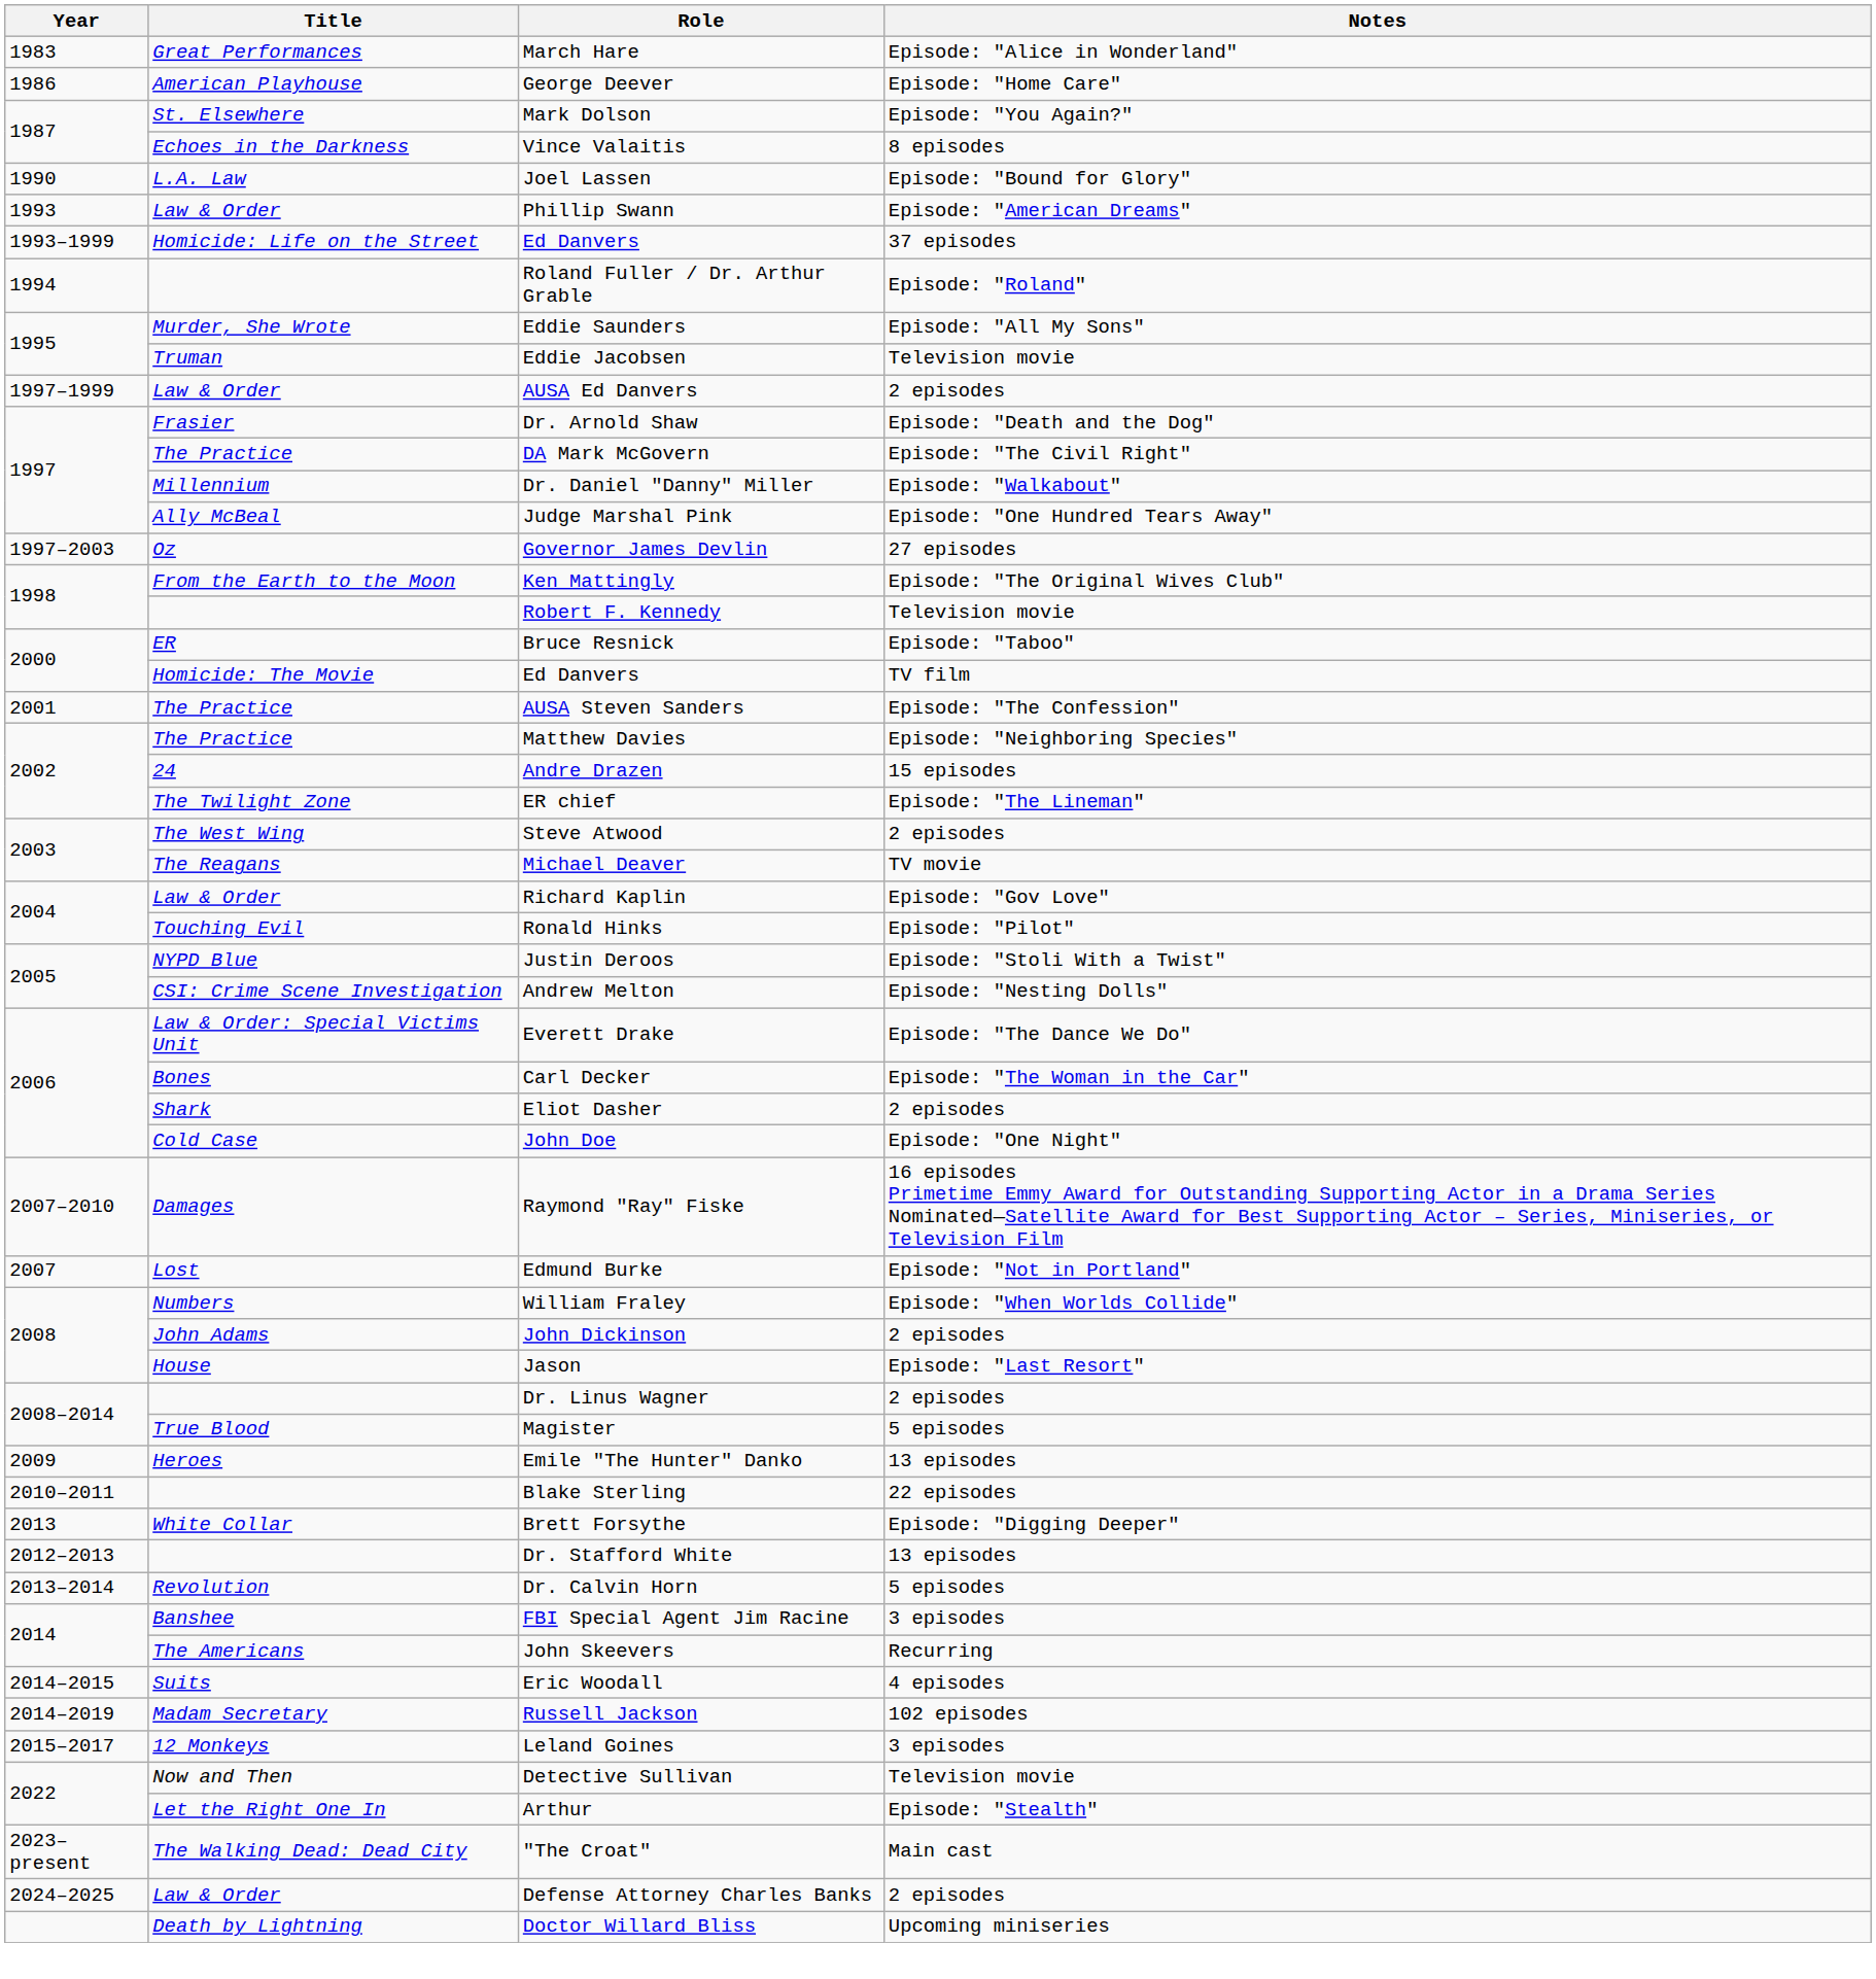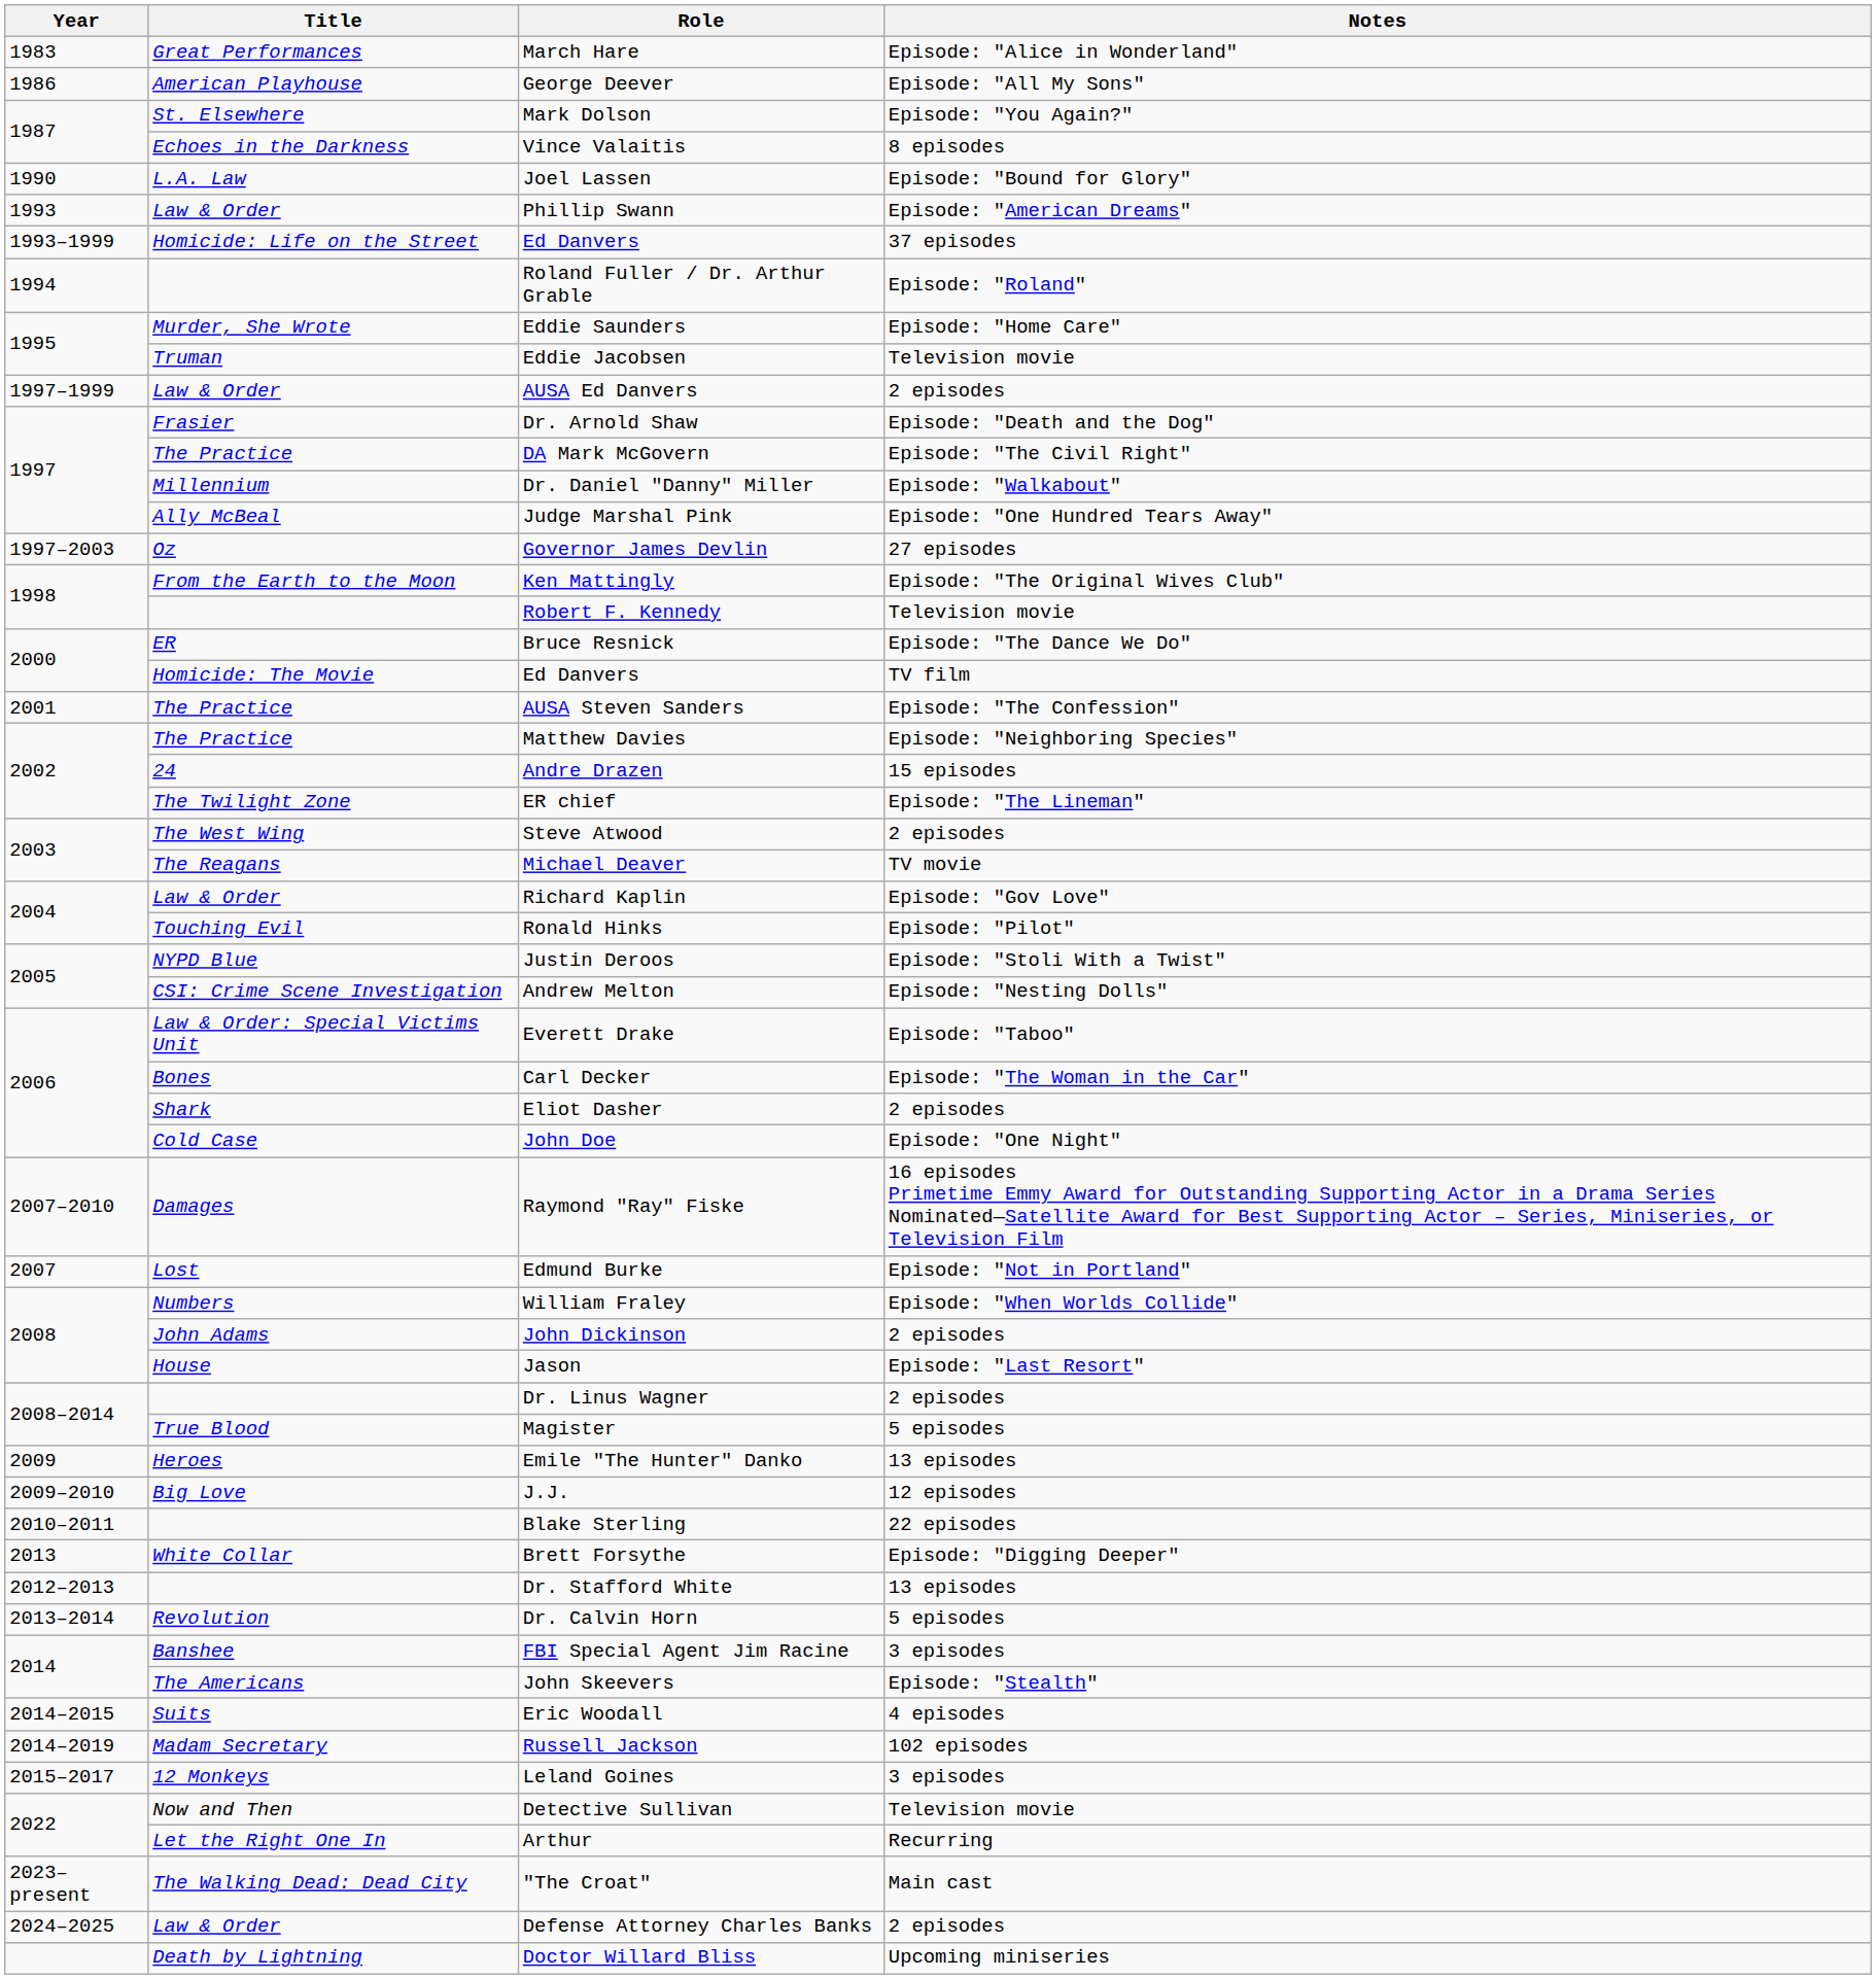 <table class="wikitable sortable">
 <tr>
 <th>Year</th>
 <th>Title</th>
 <th>Role</th>
 <th>Notes</th>
 </tr>
 <tr>
 <td>1983</td>
 <td><em><a href='#'>Great Performances</a></em></td>
 <td>March Hare</td>
 <td>Episode: "Alice in Wonderland"</td>
 </tr>
 <tr>
 <td>1986</td>
 <td><em><a href='#'>American Playhouse</a></em></td>
 <td>George Deever</td>
-<td>Episode: "Home Care"</td>
+<td>Episode: "All My Sons"</td>
 </tr>
 <tr>
 <td rowspan=2>1987</td>
 <td><em><a href='#'>St. Elsewhere</a></em></td>
 <td>Mark Dolson</td>
 <td>Episode: "You Again?"</td>
 </tr>
 <tr>
 <td><em><a href='#'>Echoes in the Darkness</a></em></td>
 <td>Vince Valaitis</td>
 <td>8 episodes</td>
 </tr>
 <tr>
 <td>1990</td>
 <td><em><a href='#'>L.A. Law</a></em></td>
 <td>Joel Lassen</td>
 <td>Episode: "Bound for Glory"</td>
 </tr>
 <tr>
 <td>1993</td>
 <td><em><a href='#'>Law & Order</a></em></td>
 <td>Phillip Swann</td>
 <td>Episode: "<a href='#'>American Dreams</a>"</td>
 </tr>
 <tr>
 <td>1993–1999</td>
 <td><em><a href='#'>Homicide: Life on the Street</a></em></td>
 <td><a href='#'>Ed Danvers</a></td>
 <td>37 episodes</td>
 </tr>
 <tr>
 <td>1994</td>
 <td><em></em></td>
 <td>Roland Fuller / Dr. Arthur Grable</td>
 <td>Episode: "<a href='#'>Roland</a>"</td>
 </tr>
 <tr>
 <td rowspan=2>1995</td>
 <td><em><a href='#'>Murder, She Wrote</a></em></td>
 <td>Eddie Saunders</td>
-<td>Episode: "All My Sons"</td>
+<td>Episode: "Home Care"</td>
 </tr>
 <tr>
 <td><em><a href='#'>Truman</a></em></td>
 <td>Eddie Jacobsen</td>
 <td>Television movie</td>
 </tr>
 <tr>
 <td>1997–1999</td>
 <td><em><a href='#'>Law & Order</a></em></td>
 <td><a href='#'>AUSA</a> Ed Danvers</td>
 <td>2 episodes</td>
 </tr>
 <tr>
 <td rowspan=4>1997</td>
 <td><em><a href='#'>Frasier</a></em></td>
 <td>Dr. Arnold Shaw</td>
 <td>Episode: "Death and the Dog"</td>
 </tr>
 <tr>
 <td><em><a href='#'>The Practice</a></em></td>
 <td><a href='#'>DA</a> Mark McGovern</td>
 <td>Episode: "The Civil Right"</td>
 </tr>
 <tr>
 <td><em><a href='#'>Millennium</a></em></td>
 <td>Dr. Daniel "Danny" Miller</td>
 <td>Episode: "<a href='#'>Walkabout</a>"</td>
 </tr>
 <tr>
 <td><em><a href='#'>Ally McBeal</a></em></td>
 <td>Judge Marshal Pink</td>
 <td>Episode: "One Hundred Tears Away"</td>
 </tr>
 <tr>
 <td>1997–2003</td>
 <td><em><a href='#'>Oz</a></em></td>
 <td><a href='#'>Governor James Devlin</a></td>
 <td>27 episodes</td>
 </tr>
 <tr>
 <td rowspan=2>1998</td>
 <td><em><a href='#'>From the Earth to the Moon</a></em></td>
 <td><a href='#'>Ken Mattingly</a></td>
 <td>Episode: "The Original Wives Club"</td>
 </tr>
 <tr>
 <td><em></em></td>
 <td><a href='#'>Robert F. Kennedy</a></td>
 <td>Television movie</td>
 </tr>
 <tr>
 <td rowspan=2>2000</td>
 <td><em><a href='#'>ER</a></em></td>
 <td>Bruce Resnick</td>
-<td>Episode: "Taboo"</td>
+<td>Episode: "The Dance We Do"</td>
 </tr>
 <tr>
 <td><em><a href='#'>Homicide: The Movie</a></em></td>
 <td>Ed Danvers</td>
 <td>TV film</td>
 </tr>
 <tr>
 <td>2001</td>
 <td><em><a href='#'>The Practice</a></em></td>
 <td><a href='#'>AUSA</a> Steven Sanders</td>
 <td>Episode: "The Confession"</td>
 </tr>
 <tr>
 <td rowspan=3>2002</td>
 <td><em><a href='#'>The Practice</a></em></td>
 <td>Matthew Davies</td>
 <td>Episode: "Neighboring Species"</td>
 </tr>
 <tr>
 <td><em><a href='#'>24</a></em></td>
 <td><a href='#'>Andre Drazen</a></td>
 <td>15 episodes</td>
 </tr>
 <tr>
 <td><em><a href='#'>The Twilight Zone</a></em></td>
 <td>ER chief</td>
 <td>Episode: "<a href='#'>The Lineman</a>"</td>
 </tr>
 <tr>
 <td rowspan=2>2003</td>
 <td><em><a href='#'>The West Wing</a></em></td>
 <td>Steve Atwood</td>
 <td>2 episodes</td>
 </tr>
 <tr>
 <td><em><a href='#'>The Reagans</a></em></td>
 <td><a href='#'>Michael Deaver</a></td>
 <td>TV movie</td>
 </tr>
 <tr>
 <td rowspan=2>2004</td>
 <td><em><a href='#'>Law & Order</a></em></td>
 <td>Richard Kaplin</td>
 <td>Episode: "Gov Love"</td>
 </tr>
 <tr>
 <td><em><a href='#'>Touching Evil</a></em></td>
 <td>Ronald Hinks</td>
 <td>Episode: "Pilot"</td>
 </tr>
 <tr>
 <td rowspan=2>2005</td>
 <td><em><a href='#'>NYPD Blue</a></em></td>
 <td>Justin Deroos</td>
 <td>Episode: "Stoli With a Twist"</td>
 </tr>
 <tr>
 <td><em><a href='#'>CSI: Crime Scene Investigation</a></em></td>
 <td>Andrew Melton</td>
 <td>Episode: "Nesting Dolls"</td>
 </tr>
 <tr>
 <td rowspan=4>2006</td>
 <td><em><a href='#'>Law & Order: Special Victims Unit</a></em></td>
 <td>Everett Drake</td>
-<td>Episode: "The Dance We Do"</td>
+<td>Episode: "Taboo"</td>
 </tr>
 <tr>
 <td><em><a href='#'>Bones</a></em></td>
 <td>Carl Decker</td>
 <td>Episode: "<a href='#'>The Woman in the Car</a>"</td>
 </tr>
 <tr>
 <td><em><a href='#'>Shark</a></em></td>
 <td>Eliot Dasher</td>
 <td>2 episodes</td>
 </tr>
 <tr>
 <td><em><a href='#'>Cold Case</a></em></td>
 <td><a href='#'>John Doe</a></td>
 <td>Episode: "One Night"</td>
 </tr>
 <tr>
 <td>2007–2010</td>
 <td><em><a href='#'>Damages</a></em></td>
 <td>Raymond "Ray" Fiske</td>
 <td>16 episodes<br><a href='#'>Primetime Emmy Award for Outstanding Supporting Actor in a Drama Series</a><br>Nominated—<a href='#'>Satellite Award for Best Supporting Actor – Series, Miniseries, or Television Film</a></td>
 </tr>
 <tr>
 <td>2007</td>
 <td><em><a href='#'>Lost</a></em></td>
 <td>Edmund Burke</td>
 <td>Episode: "<a href='#'>Not in Portland</a>"</td>
 </tr>
 <tr>
 <td rowspan=3>2008</td>
 <td><em><a href='#'>Numbers</a></em></td>
 <td>William Fraley</td>
 <td>Episode: "<a href='#'>When Worlds Collide</a>"</td>
 </tr>
 <tr>
 <td><em><a href='#'>John Adams</a></em></td>
 <td><a href='#'>John Dickinson</a></td>
 <td>2 episodes</td>
 </tr>
 <tr>
 <td><em><a href='#'>House</a></em></td>
 <td>Jason</td>
 <td>Episode: "<a href='#'>Last Resort</a>"</td>
 </tr>
 <tr>
 <td rowspan=2>2008–2014</td>
 <td><em></em></td>
 <td>Dr. Linus Wagner</td>
 <td>2 episodes</td>
 </tr>
 <tr>
 <td><em><a href='#'>True Blood</a></em></td>
 <td>Magister</td>
 <td>5 episodes</td>
 </tr>
 <tr>
 <td>2009</td>
 <td><em><a href='#'>Heroes</a></em></td>
 <td>Emile "The Hunter" Danko</td>
 <td>13 episodes</td>
 </tr>
 <tr>
+<td>2009–2010</td>
+<td><em><a href='#'>Big Love</a></em></td>
+<td>J.J.</td>
+<td>12 episodes</td>
+</tr>
+<tr>
 <td>2010–2011</td>
 <td><em></em></td>
 <td>Blake Sterling</td>
 <td>22 episodes</td>
 </tr>
 <tr>
 <td>2013</td>
 <td><em><a href='#'>White Collar</a></em></td>
 <td>Brett Forsythe</td>
 <td>Episode: "Digging Deeper"</td>
 </tr>
 <tr>
 <td>2012–2013</td>
 <td><em></em></td>
 <td>Dr. Stafford White</td>
 <td>13 episodes</td>
 </tr>
 <tr>
 <td>2013–2014</td>
 <td><em><a href='#'>Revolution</a></em></td>
 <td>Dr. Calvin Horn</td>
 <td>5 episodes</td>
 </tr>
 <tr>
 <td rowspan=2>2014</td>
 <td><em><a href='#'>Banshee</a></em></td>
 <td><a href='#'>FBI</a> Special Agent Jim Racine</td>
 <td>3 episodes</td>
 </tr>
 <tr>
 <td><em><a href='#'>The Americans</a></em></td>
 <td>John Skeevers</td>
-<td>Recurring</td>
+<td>Episode: "<a href='#'>Stealth</a>"</td>
 </tr>
 <tr>
 <td>2014–2015</td>
 <td><em><a href='#'>Suits</a></em></td>
 <td>Eric Woodall</td>
 <td>4 episodes</td>
 </tr>
 <tr>
 <td>2014–2019</td>
 <td><em><a href='#'>Madam Secretary</a></em></td>
 <td><a href='#'>Russell Jackson</a></td>
 <td>102 episodes</td>
 </tr>
 <tr>
 <td>2015–2017</td>
 <td><em><a href='#'>12 Monkeys</a></em></td>
 <td>Leland Goines</td>
 <td>3 episodes</td>
 </tr>
 <tr>
 <td rowspan="2">2022</td>
 <td><em>Now and Then</em></td>
 <td>Detective Sullivan</td>
 <td>Television movie</td>
 </tr>
 <tr>
 <td><em><a href='#'>Let the Right One In</a></em></td>
 <td>Arthur</td>
-<td>Episode: "<a href='#'>Stealth</a>"</td>
+<td>Recurring</td>
 </tr>
 <tr>
 <td>2023–present</td>
 <td><em><a href='#'>The Walking Dead: Dead City</a></em></td>
 <td>"The Croat"</td>
 <td>Main cast</td>
 </tr>
 <tr>
 <td>2024–2025</td>
 <td><em><a href='#'>Law & Order</a></em></td>
 <td>Defense Attorney Charles Banks</td>
 <td>2 episodes</td>
 </tr>
 <tr>
 <td></td>
 <td><em><a href='#'>Death by Lightning</a></em></td>
 <td><a href='#'>Doctor Willard Bliss</a></td>
 <td>Upcoming miniseries</td>
 </tr>
 </table>
